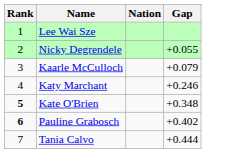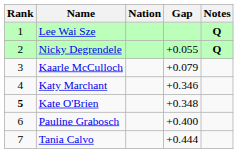 <table class="wikitable sortable" style="text-align:center">
 <tr>
 <th>Rank</th>
 <th>Name</th>
 <th>Nation</th>
 <th>Gap</th>
+<th>Notes</th>
 </tr>
 <tr bgcolor=bbffbb>
 <td>1</td>
 <td align=left><a href='#'>Lee Wai Sze</a></td>
 <td align=left></td>
 <td></td>
+<td><strong>Q</strong></td>
 </tr>
 <tr bgcolor=bbffbb>
 <td>2</td>
 <td align=left><a href='#'>Nicky Degrendele</a></td>
 <td align=left></td>
 <td>+0.055</td>
+<td><strong>Q</strong></td>
 </tr>
 <tr>
 <td>3</td>
 <td align=left><a href='#'>Kaarle McCulloch</a></td>
 <td align=left></td>
 <td>+0.079</td>
+<td></td>
 </tr>
 <tr>
 <td>4</td>
 <td align=left><a href='#'>Katy Marchant</a></td>
 <td align=left></td>
-<td>+0.246</td>
+<td>+0.346</td>
+<td></td>
 </tr>
 <tr>
 <td><strong>5</strong></td>
 <td align=left><a href='#'>Kate O'Brien</a></td>
 <td align=left></td>
 <td>+0.348</td>
+<td></td>
 </tr>
 <tr>
-<td><strong>6</strong></td>
+<td>6</td>
 <td align=left><a href='#'>Pauline Grabosch</a></td>
 <td align=left></td>
-<td>+0.402</td>
+<td>+0.400</td>
+<td></td>
 </tr>
 <tr>
 <td>7</td>
 <td align=left><a href='#'>Tania Calvo</a></td>
 <td align=left></td>
 <td>+0.444</td>
+<td></td>
 </tr>
 </table>
